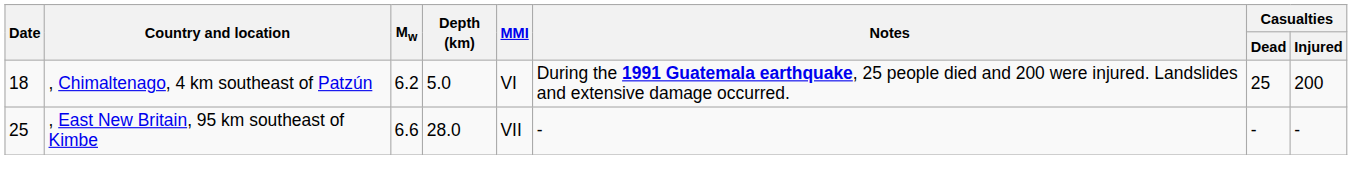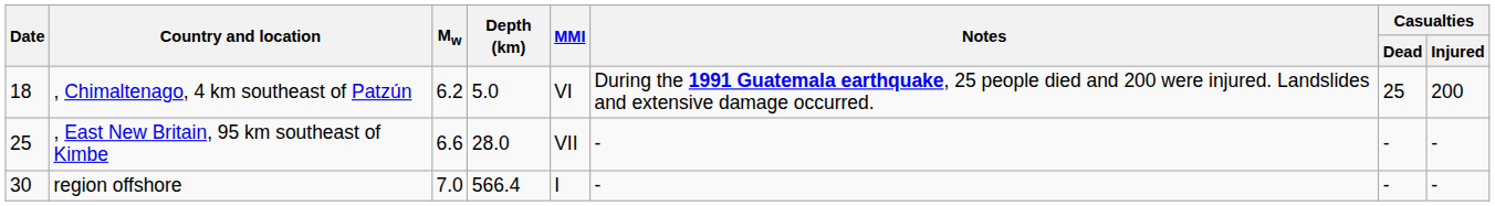 <table class="wikitable sortable" style="border:1px black; margin-left:1em;">
 <tr>
 <th rowspan="2"><small>Date</small></th>
 <th rowspan="2" style="width: 310px"><small>Country and location</small></th>
 <th rowspan="2"><small>M<sub>w</sub></small></th>
 <th rowspan="2"><small>Depth (km)</small></th>
 <th rowspan="2"><small><a href='#'>MMI</a></small></th>
 <th rowspan="2" class="unsortable"><small>Notes</small></th>
 <th colspan="2"><small>Casualties</small></th>
 </tr>
 <tr>
 <th><small>Dead</small></th>
 <th><small>Injured</small></th>
 </tr>
 <tr>
 <td>18</td>
 <td>, <a href='#'>Chimaltenago</a>, 4 km southeast of <a href='#'>Patzún</a></td>
 <td>6.2</td>
 <td>5.0</td>
 <td>VI</td>
 <td>During the <strong><a href='#'>1991 Guatemala earthquake</a></strong>, 25 people died and 200 were injured. Landslides and extensive damage occurred.</td>
 <td>25</td>
 <td>200</td>
 </tr>
 <tr>
 <td>25</td>
 <td>, <a href='#'>East New Britain</a>, 95 km southeast of <a href='#'>Kimbe</a></td>
 <td>6.6</td>
 <td>28.0</td>
 <td>VII</td>
 <td>-</td>
 <td>-</td>
 <td>-</td>
 </tr>
 <tr>
+<td>30</td>
+<td> region offshore</td>
+<td>7.0</td>
+<td>566.4</td>
+<td>I</td>
+<td>-</td>
+<td>-</td>
+<td>-</td>
+</tr>
+<tr>
 </tr>
 </table>
